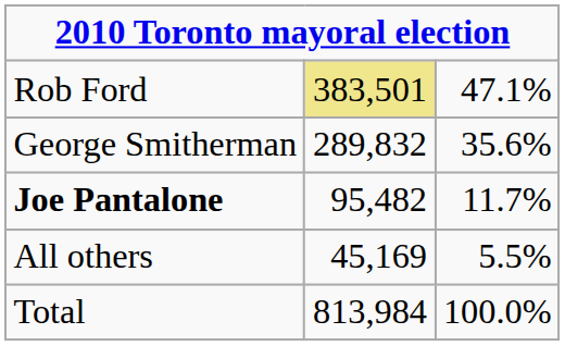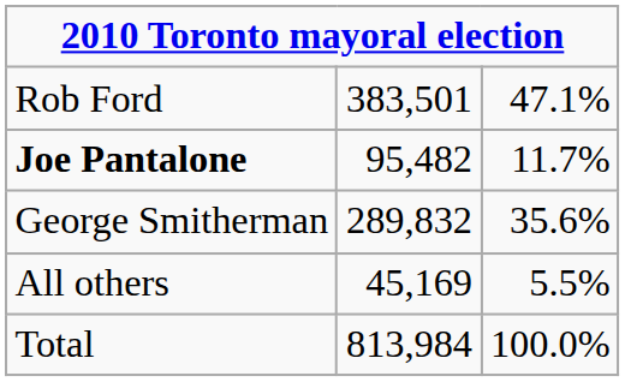 <table class="wikitable">
 <tr>
 <td Colspan="3" align="center"><strong><a href='#'>2010 Toronto mayoral election</a></strong></td>
 </tr>
 <tr>
 <td>Rob Ford</td>
-<td align=right style="background: khaki;">383,501</td>
+<td align=right>383,501</td>
 <td align=right>47.1%</td>
+</tr>
+<tr>
+<td><strong>Joe Pantalone</strong></td>
+<td align=right>95,482</td>
+<td align=right>11.7%</td>
 </tr>
 <tr>
 <td>George Smitherman</td>
 <td align=right>289,832</td>
 <td align=right>35.6%</td>
-</tr>
-<tr>
-<td><strong>Joe Pantalone</strong></td>
-<td align=right>95,482</td>
-<td align=right>11.7%</td>
 </tr>
 <tr>
 <td>All others</td>
 <td align=right>45,169</td>
 <td align=right>5.5%</td>
 </tr>
 <tr>
 <td>Total</td>
 <td align=right>813,984</td>
 <td align=right>100.0%</td>
 </tr>
 </table>
